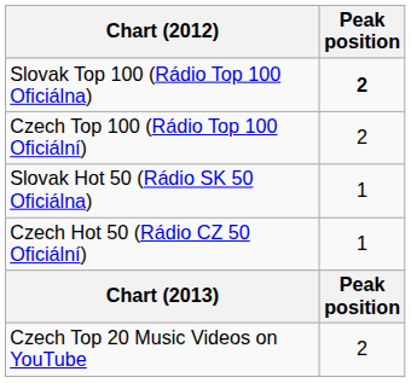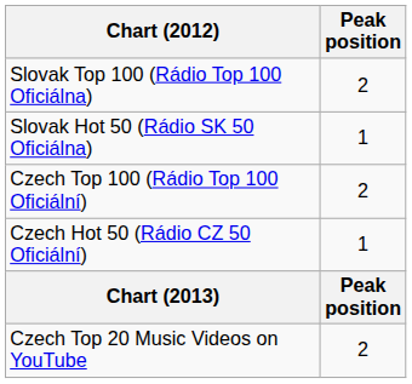 <table class="wikitable sortable">
 <tr>
 <th width="250">Chart (2012)</th>
 <th width="50">Peak<br>position</th>
 </tr>
 <tr>
 <td>Slovak Top 100 (<a href='#'>Rádio Top 100 Oficiálna</a>)</td>
-<td align="center"><strong>2</strong></td>
-</tr>
-<tr>
-<td>Czech Top 100 (<a href='#'>Rádio Top 100 Oficiální</a>)</td>
 <td align="center">2</td>
 </tr>
 <tr>
 <td>Slovak Hot 50 (<a href='#'>Rádio SK 50 Oficiálna</a>)</td>
 <td align="center">1</td>
+</tr>
+<tr>
+<td>Czech Top 100 (<a href='#'>Rádio Top 100 Oficiální</a>)</td>
+<td align="center">2</td>
 </tr>
 <tr>
 <td>Czech Hot 50 (<a href='#'>Rádio CZ 50 Oficiální</a>)</td>
 <td align="center">1</td>
 </tr>
 <tr>
 <th width="250">Chart (2013)</th>
 <th width="50">Peak<br>position</th>
 </tr>
 <tr>
 <td>Czech Top 20 Music Videos on <a href='#'>YouTube</a></td>
 <td align="center">2</td>
 </tr>
 </table>
